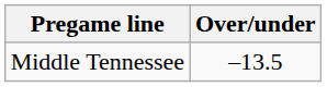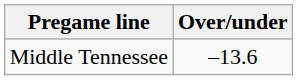 <table class="wikitable" style="margin-right: auto; margin-right: auto; border: none;">
 <tr align="center">
 <th style=>Pregame line</th>
 <th style=>Over/under</th>
 </tr>
 <tr align="center">
 <td>Middle Tennessee</td>
-<td>–13.5</td>
+<td>–13.6</td>
 </tr>
 </table>
